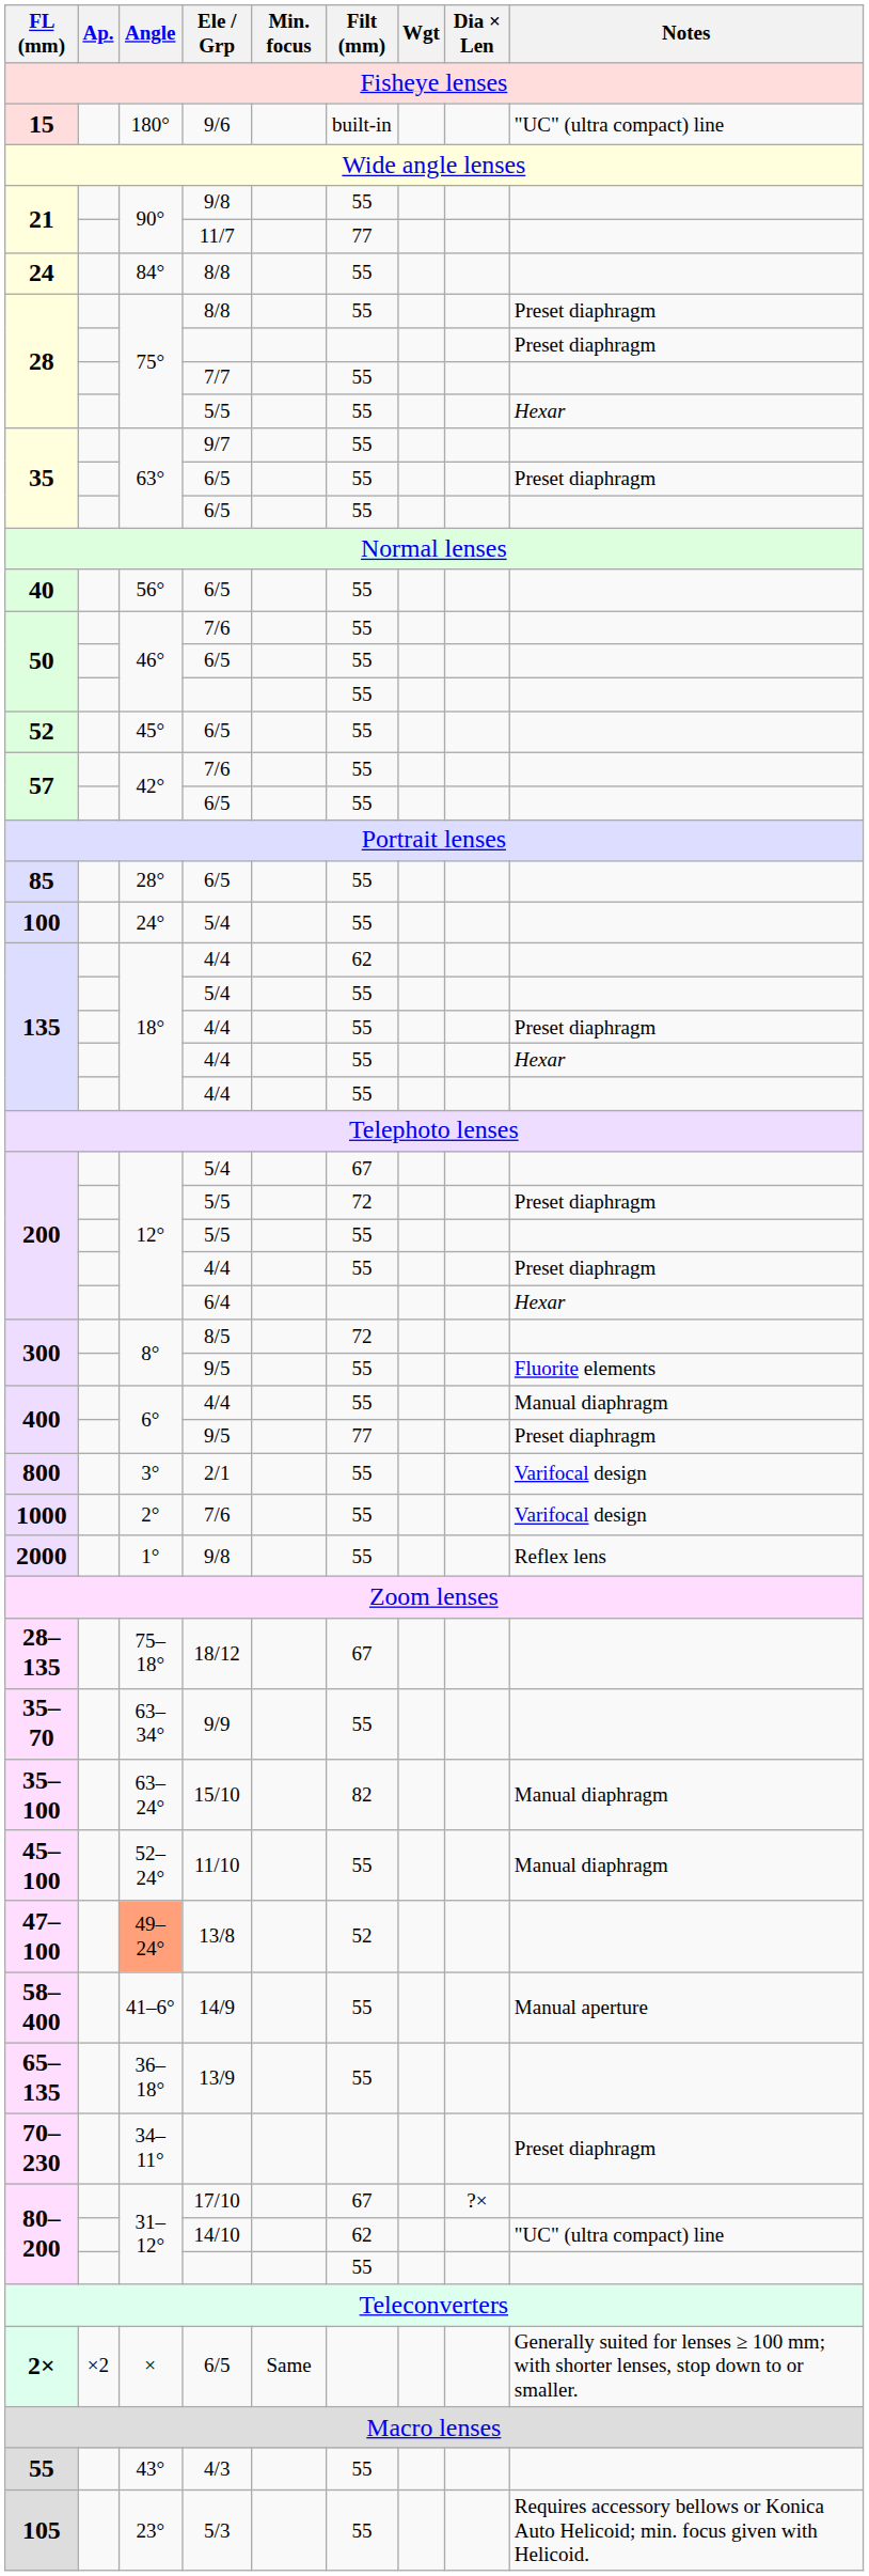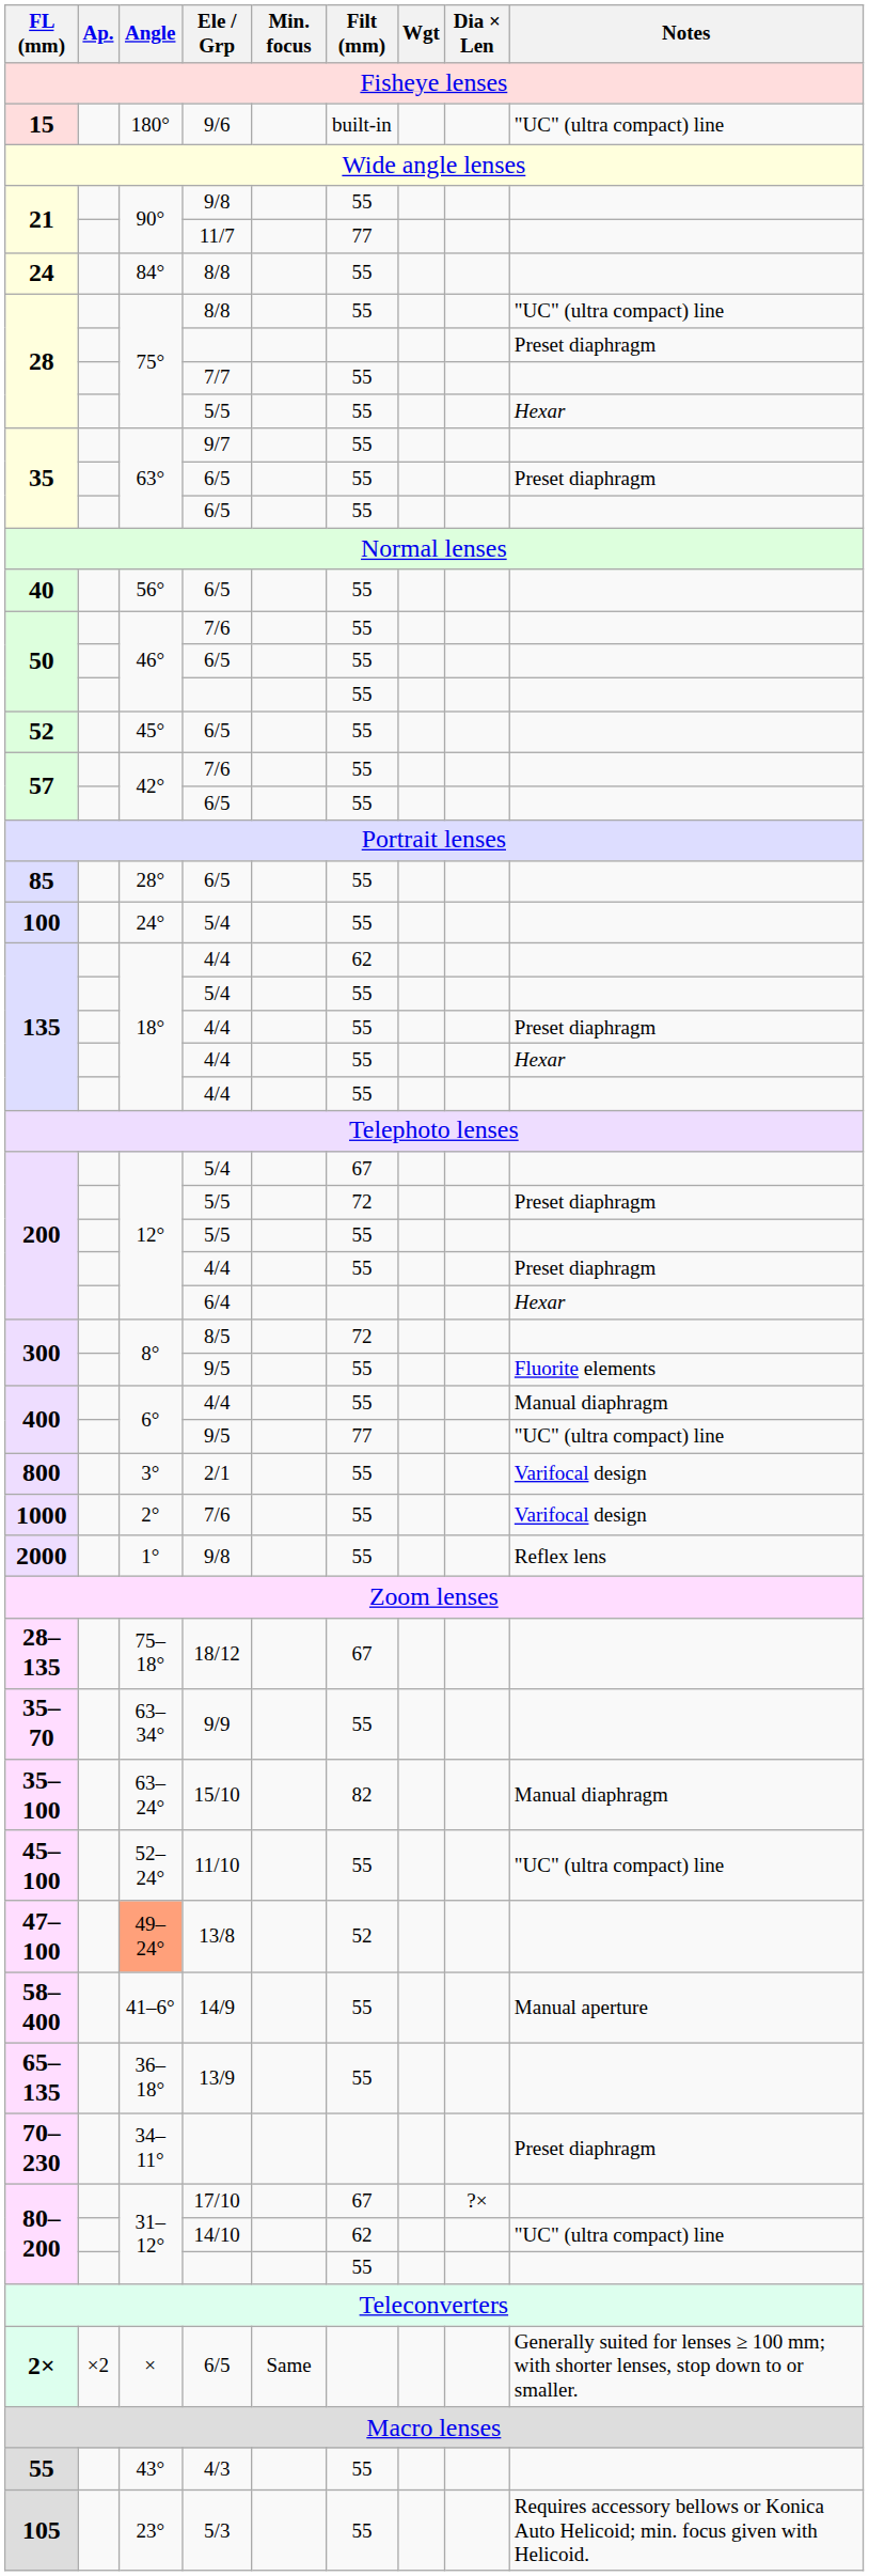 <table class="wikitable" style="font-size:90%;text-align:center;">
 <tr>
 <th><a href='#'>FL</a> (mm)</th>
 <th><a href='#'>Ap.</a></th>
 <th><a href='#'>Angle</a></th>
 <th>Ele / Grp</th>
 <th>Min. focus</th>
 <th>Filt (mm)</th>
 <th>Wgt</th>
 <th>Dia × Len</th>
 <th>Notes</th>
 </tr>
 <tr>
 <td colspan=9 style="font-size:125%;background:#fdd;"><a href='#'>Fisheye lenses</a></td>
 </tr>
 <tr>
 <th style="font-size:125%;background:#fdd;">15</th>
 <td></td>
 <td>180°</td>
 <td>9/6</td>
 <td></td>
 <td>built-in</td>
 <td></td>
 <td></td>
 <td style="text-align:left;">"UC" (ultra compact) line</td>
 </tr>
 <tr>
 <td colspan=9 style="font-size:125%;background:#ffd;"><a href='#'>Wide angle lenses</a></td>
 </tr>
 <tr>
 <th style="font-size:125%;background:#ffd;" rowspan=2>21</th>
 <td></td>
 <td rowspan=2>90°</td>
 <td>9/8</td>
 <td></td>
 <td>55</td>
 <td></td>
 <td></td>
 <td style="text-align:left;"></td>
 </tr>
 <tr>
 <td></td>
 <td>11/7</td>
 <td></td>
 <td>77</td>
 <td></td>
 <td></td>
 <td style="text-align:left;"></td>
 </tr>
 <tr>
 <th style="font-size:125%;background:#ffd;">24</th>
 <td></td>
 <td>84°</td>
 <td>8/8</td>
 <td></td>
 <td>55</td>
 <td></td>
 <td></td>
 <td style="text-align:left;"></td>
 </tr>
 <tr>
 <th style="font-size:125%;background:#ffd;" rowspan=4>28</th>
 <td></td>
 <td rowspan=4>75°</td>
 <td>8/8</td>
 <td></td>
 <td>55</td>
 <td></td>
 <td></td>
-<td style="text-align:left;">Preset diaphragm</td>
+<td style="text-align:left;">"UC" (ultra compact) line</td>
 </tr>
 <tr>
 <td></td>
 <td></td>
 <td></td>
 <td></td>
 <td></td>
 <td></td>
 <td style="text-align:left;">Preset diaphragm</td>
 </tr>
 <tr>
 <td></td>
 <td>7/7</td>
 <td></td>
 <td>55</td>
 <td></td>
 <td></td>
 <td style="text-align:left;"></td>
 </tr>
 <tr>
 <td></td>
 <td>5/5</td>
 <td></td>
 <td>55</td>
 <td></td>
 <td></td>
 <td style="text-align:left;"><em>Hexar</em></td>
 </tr>
 <tr>
 <th style="font-size:125%;background:#ffd;" rowspan=3>35</th>
 <td></td>
 <td rowspan=3>63°</td>
 <td>9/7</td>
 <td></td>
 <td>55</td>
 <td></td>
 <td></td>
 <td style="text-align:left;"></td>
 </tr>
 <tr>
 <td></td>
 <td>6/5</td>
 <td></td>
 <td>55</td>
 <td></td>
 <td></td>
 <td style="text-align:left;">Preset diaphragm</td>
 </tr>
 <tr>
 <td></td>
 <td>6/5</td>
 <td></td>
 <td>55</td>
 <td></td>
 <td></td>
 <td style="text-align:left;"></td>
 </tr>
 <tr>
 <td colspan=9 style="font-size:125%;background:#dfd;"><a href='#'>Normal lenses</a></td>
 </tr>
 <tr>
 <th style="font-size:125%;background:#dfd;">40</th>
 <td></td>
 <td>56°</td>
 <td>6/5</td>
 <td></td>
 <td>55</td>
 <td></td>
 <td></td>
 <td style="text-align:left;"></td>
 </tr>
 <tr>
 <th style="font-size:125%;background:#dfd;" rowspan=3>50</th>
 <td></td>
 <td rowspan=3>46°</td>
 <td>7/6</td>
 <td></td>
 <td>55</td>
 <td></td>
 <td></td>
 <td style="text-align:left;"></td>
 </tr>
 <tr>
 <td></td>
 <td>6/5</td>
 <td></td>
 <td>55</td>
 <td></td>
 <td></td>
 <td style="text-align:left;"></td>
 </tr>
 <tr>
 <td></td>
 <td></td>
 <td></td>
 <td>55</td>
 <td></td>
 <td></td>
 <td style="text-align:left;"></td>
 </tr>
 <tr>
 <th style="font-size:125%;background:#dfd;">52</th>
 <td></td>
 <td>45°</td>
 <td>6/5</td>
 <td></td>
 <td>55</td>
 <td></td>
 <td></td>
 <td style="text-align:left;"></td>
 </tr>
 <tr>
 <th style="font-size:125%;background:#dfd;" rowspan=2>57</th>
 <td></td>
 <td rowspan=2>42°</td>
 <td>7/6</td>
 <td></td>
 <td>55</td>
 <td></td>
 <td></td>
 <td style="text-align:left;"></td>
 </tr>
 <tr>
 <td></td>
 <td>6/5</td>
 <td></td>
 <td>55</td>
 <td></td>
 <td></td>
 <td style="text-align:left;"></td>
 </tr>
 <tr>
 <td colspan=9 style="font-size:125%;background:#ddf;"><a href='#'>Portrait lenses</a></td>
 </tr>
 <tr>
 <th style="font-size:125%;background:#ddf;">85</th>
 <td></td>
 <td>28°</td>
 <td>6/5</td>
 <td></td>
 <td>55</td>
 <td></td>
 <td></td>
 <td style="text-align:left;"></td>
 </tr>
 <tr>
 <th style="font-size:125%;background:#ddf;">100</th>
 <td></td>
 <td>24°</td>
 <td>5/4</td>
 <td></td>
 <td>55</td>
 <td></td>
 <td></td>
 <td style="text-align:left;"></td>
 </tr>
 <tr>
 <th style="font-size:125%;background:#ddf;" rowspan=5>135</th>
 <td></td>
 <td rowspan=5>18°</td>
 <td>4/4</td>
 <td></td>
 <td>62</td>
 <td></td>
 <td></td>
 <td style="text-align:left;"></td>
 </tr>
 <tr>
 <td></td>
 <td>5/4</td>
 <td></td>
 <td>55</td>
 <td></td>
 <td></td>
 <td style="text-align:left;"></td>
 </tr>
 <tr>
 <td></td>
 <td>4/4</td>
 <td></td>
 <td>55</td>
 <td></td>
 <td></td>
 <td style="text-align:left;">Preset diaphragm</td>
 </tr>
 <tr>
 <td></td>
 <td>4/4</td>
 <td></td>
 <td>55</td>
 <td></td>
 <td></td>
 <td style="text-align:left;"><em>Hexar</em></td>
 </tr>
 <tr>
 <td></td>
 <td>4/4</td>
 <td></td>
 <td>55</td>
 <td></td>
 <td></td>
 <td style="text-align:left;"></td>
 </tr>
 <tr>
 <td colspan=9 style="font-size:125%;background:#edf;"><a href='#'>Telephoto lenses</a></td>
 </tr>
 <tr>
 <th style="font-size:125%;background:#edf;" rowspan=5>200</th>
 <td></td>
 <td rowspan=5>12°</td>
 <td>5/4</td>
 <td></td>
 <td>67</td>
 <td></td>
 <td></td>
 <td style="text-align:left;"></td>
 </tr>
 <tr>
 <td></td>
 <td>5/5</td>
 <td></td>
 <td>72</td>
 <td></td>
 <td></td>
 <td style="text-align:left;">Preset diaphragm</td>
 </tr>
 <tr>
 <td></td>
 <td>5/5</td>
 <td></td>
 <td>55</td>
 <td></td>
 <td></td>
 <td style="text-align:left;"></td>
 </tr>
 <tr>
 <td></td>
 <td>4/4</td>
 <td></td>
 <td>55</td>
 <td></td>
 <td></td>
 <td style="text-align:left;">Preset diaphragm</td>
 </tr>
 <tr>
 <td></td>
 <td>6/4</td>
 <td></td>
 <td></td>
 <td></td>
 <td></td>
 <td style="text-align:left;"><em>Hexar</em></td>
 </tr>
 <tr>
 <th style="font-size:125%;background:#edf;" rowspan=2>300</th>
 <td></td>
 <td rowspan=2>8°</td>
 <td>8/5</td>
 <td></td>
 <td>72</td>
 <td></td>
 <td></td>
 <td style="text-align:left;"></td>
 </tr>
 <tr>
 <td></td>
 <td>9/5</td>
 <td></td>
 <td>55</td>
 <td></td>
 <td></td>
 <td style="text-align:left;"><a href='#'>Fluorite</a> elements</td>
 </tr>
 <tr>
 <th style="font-size:125%;background:#edf;" rowspan=2>400</th>
 <td></td>
 <td rowspan=2>6°</td>
 <td>4/4</td>
 <td></td>
 <td>55</td>
 <td></td>
 <td></td>
 <td style="text-align:left;">Manual diaphragm</td>
 </tr>
 <tr>
 <td></td>
 <td>9/5</td>
 <td></td>
 <td>77</td>
 <td></td>
 <td></td>
-<td style="text-align:left;">Preset diaphragm</td>
+<td style="text-align:left;">"UC" (ultra compact) line</td>
 </tr>
 <tr>
 <th style="font-size:125%;background:#edf;">800</th>
 <td></td>
 <td>3°</td>
 <td>2/1</td>
 <td></td>
 <td>55</td>
 <td></td>
 <td></td>
 <td style="text-align:left;"><a href='#'>Varifocal</a> design</td>
 </tr>
 <tr>
 <th style="font-size:125%;background:#edf;">1000</th>
 <td></td>
 <td>2°</td>
 <td>7/6</td>
 <td></td>
 <td>55</td>
 <td></td>
 <td></td>
 <td style="text-align:left;"><a href='#'>Varifocal</a> design</td>
 </tr>
 <tr>
 <th style="font-size:125%;background:#edf;">2000</th>
 <td></td>
 <td>1°</td>
 <td>9/8</td>
 <td></td>
 <td>55</td>
 <td></td>
 <td></td>
 <td style="text-align:left;">Reflex lens</td>
 </tr>
 <tr>
 <td colspan=9 style="font-size:125%;background:#fdf;"><a href='#'>Zoom lenses</a></td>
 </tr>
 <tr>
 <th style="font-size:125%;background:#fdf;">28–135</th>
 <td></td>
 <td>75–18°</td>
 <td>18/12</td>
 <td></td>
 <td>67</td>
 <td></td>
 <td></td>
 <td style="text-align:left;"></td>
 </tr>
 <tr>
 <th style="font-size:125%;background:#fdf;">35–70</th>
 <td></td>
 <td>63–34°</td>
 <td>9/9</td>
 <td></td>
 <td>55</td>
 <td></td>
 <td></td>
 <td style="text-align:left;"></td>
 </tr>
 <tr>
 <th style="font-size:125%;background:#fdf;">35–100</th>
 <td></td>
 <td>63–24°</td>
 <td>15/10</td>
 <td></td>
 <td>82</td>
 <td></td>
 <td></td>
 <td style="text-align:left;">Manual diaphragm</td>
 </tr>
 <tr>
 <th style="font-size:125%;background:#fdf;">45–100</th>
 <td></td>
 <td>52–24°</td>
 <td>11/10</td>
 <td></td>
 <td>55</td>
 <td></td>
 <td></td>
-<td style="text-align:left;">Manual diaphragm</td>
+<td style="text-align:left;">"UC" (ultra compact) line</td>
 </tr>
 <tr>
 <th style="font-size:125%;background:#fdf;">47–100</th>
 <td></td>
 <td style="background: lightsalmon;">49–24°</td>
 <td>13/8</td>
 <td></td>
 <td>52</td>
 <td></td>
 <td></td>
 <td style="text-align:left;"></td>
 </tr>
 <tr>
 <th style="font-size:125%;background:#fdf;">58–400</th>
 <td></td>
 <td>41–6°</td>
 <td>14/9</td>
 <td></td>
 <td>55</td>
 <td></td>
 <td></td>
 <td style="text-align:left;">Manual aperture</td>
 </tr>
 <tr>
 <th style="font-size:125%;background:#fdf;">65–135</th>
 <td></td>
 <td>36–18°</td>
 <td>13/9</td>
 <td></td>
 <td>55</td>
 <td></td>
 <td></td>
 <td style="text-align:left;"></td>
 </tr>
 <tr>
 <th style="font-size:125%;background:#fdf;">70–230</th>
 <td></td>
 <td>34–11°</td>
 <td></td>
 <td></td>
 <td></td>
 <td></td>
 <td></td>
 <td style="text-align:left;">Preset diaphragm</td>
 </tr>
 <tr>
 <th style="font-size:125%;background:#fdf;" rowspan=3>80–200</th>
 <td></td>
 <td rowspan=3>31–12°</td>
 <td>17/10</td>
 <td></td>
 <td>67</td>
 <td></td>
 <td>?×</td>
 <td style="text-align:left;"></td>
 </tr>
 <tr>
 <td></td>
 <td>14/10</td>
 <td></td>
 <td>62</td>
 <td></td>
 <td></td>
 <td style="text-align:left;">"UC" (ultra compact) line</td>
 </tr>
 <tr>
 <td></td>
 <td></td>
 <td></td>
 <td>55</td>
 <td></td>
 <td></td>
 <td style="text-align:left;"></td>
 </tr>
 <tr>
 <td colspan=9 style="font-size:125%;background:#dfe;"><a href='#'>Teleconverters</a></td>
 </tr>
 <tr>
 <th style="font-size:125%;background:#dfe;">2×</th>
 <td>×2</td>
 <td>×</td>
 <td>6/5</td>
 <td>Same</td>
 <td></td>
 <td></td>
 <td></td>
 <td style="text-align:left;">Generally suited for lenses ≥ 100 mm; with shorter lenses, stop down to  or smaller.</td>
 </tr>
 <tr>
 <td colspan=9 style="font-size:125%;background:#ddd;"><a href='#'>Macro lenses</a></td>
 </tr>
 <tr>
 <th style="font-size:125%;background:#ddd;">55</th>
 <td></td>
 <td>43°</td>
 <td>4/3</td>
 <td></td>
 <td>55</td>
 <td></td>
 <td></td>
 <td style="text-align:left;"></td>
 </tr>
 <tr>
 <th style="font-size:125%;background:#ddd;">105</th>
 <td></td>
 <td>23°</td>
 <td>5/3</td>
 <td></td>
 <td>55</td>
 <td></td>
 <td></td>
 <td style="text-align:left;">Requires accessory bellows or Konica Auto Helicoid; min. focus given with Helicoid.</td>
 </tr>
 </table>
